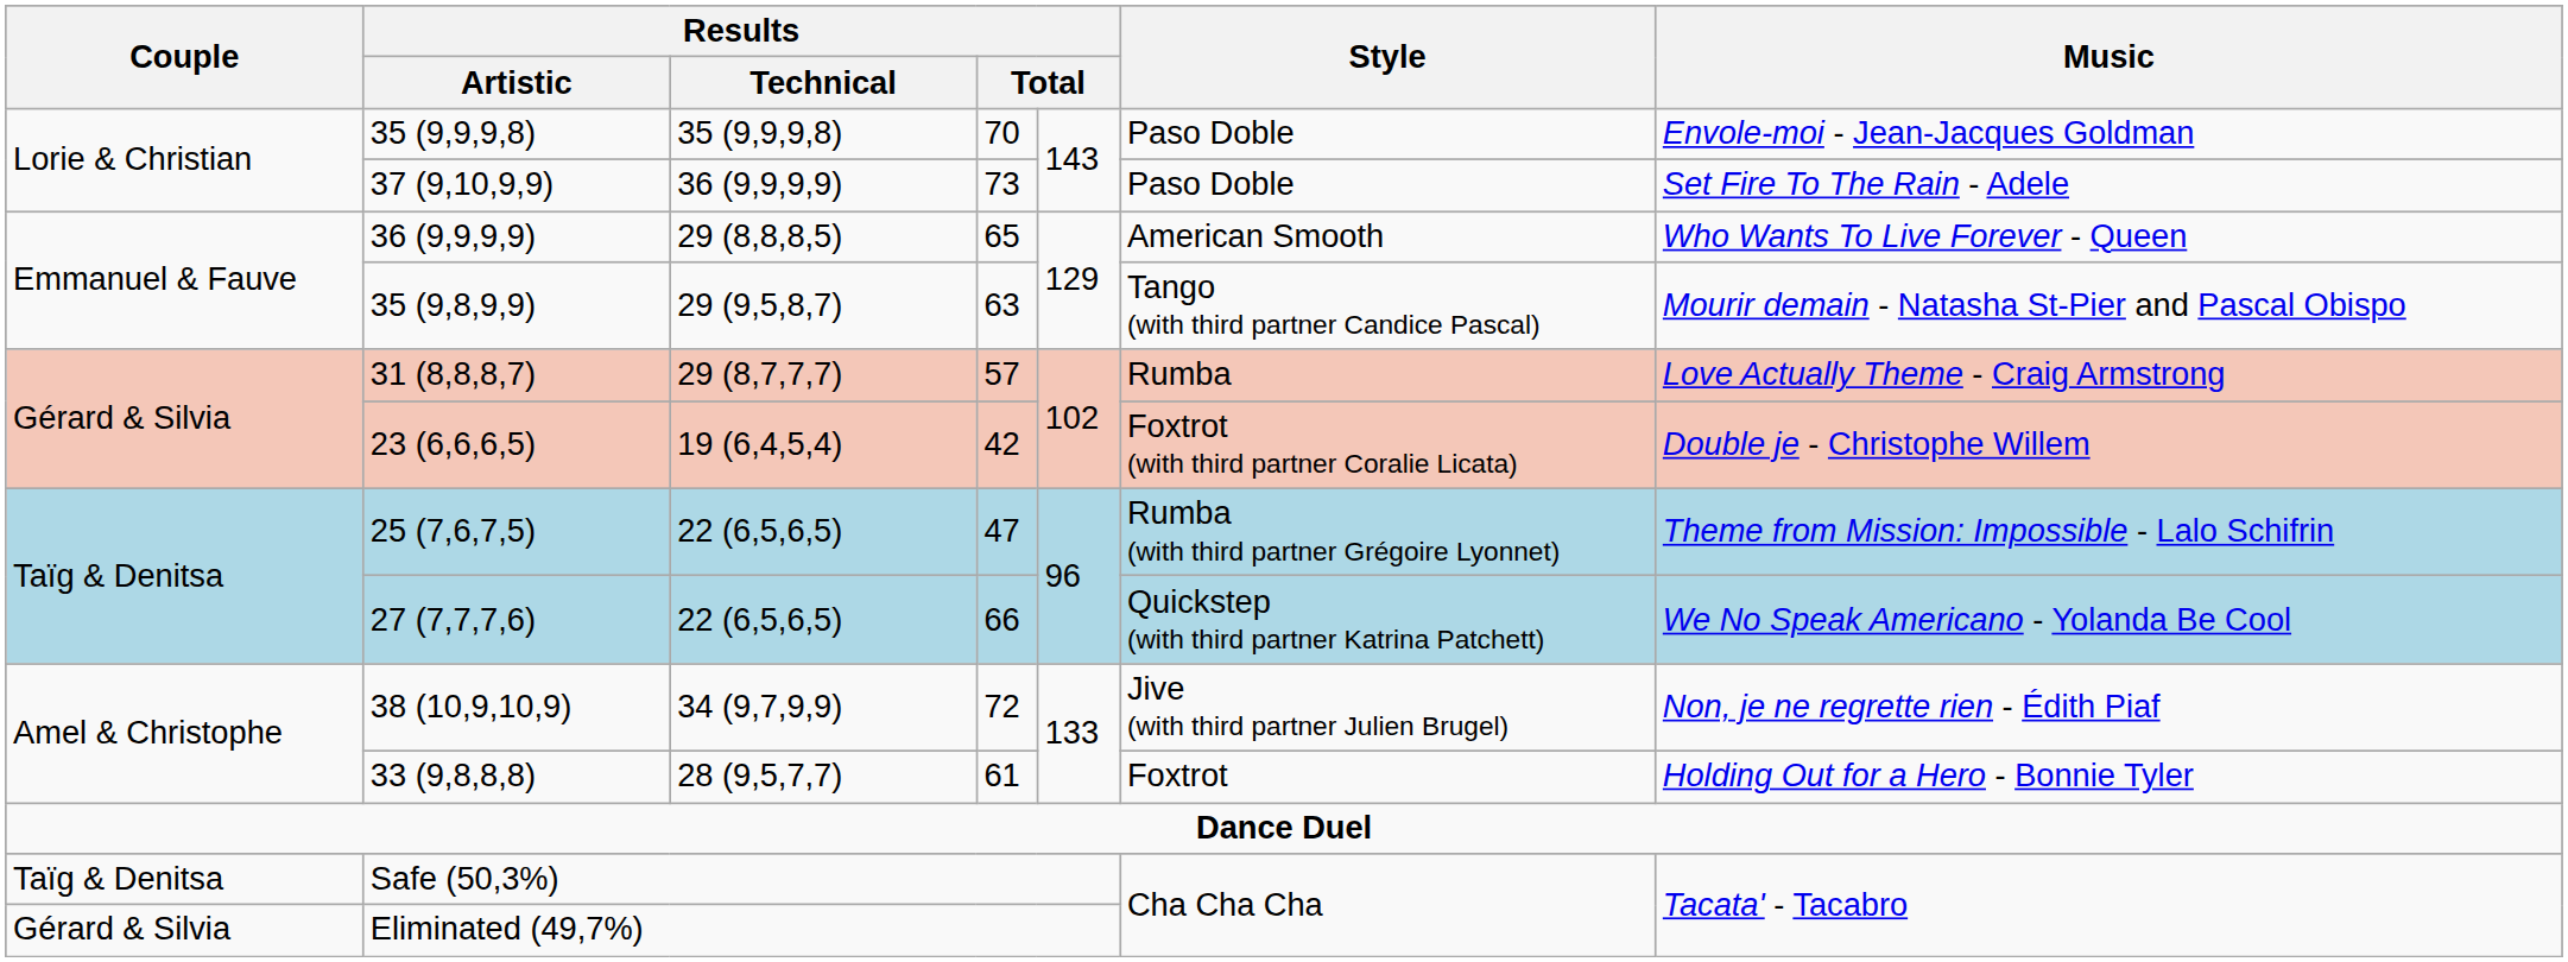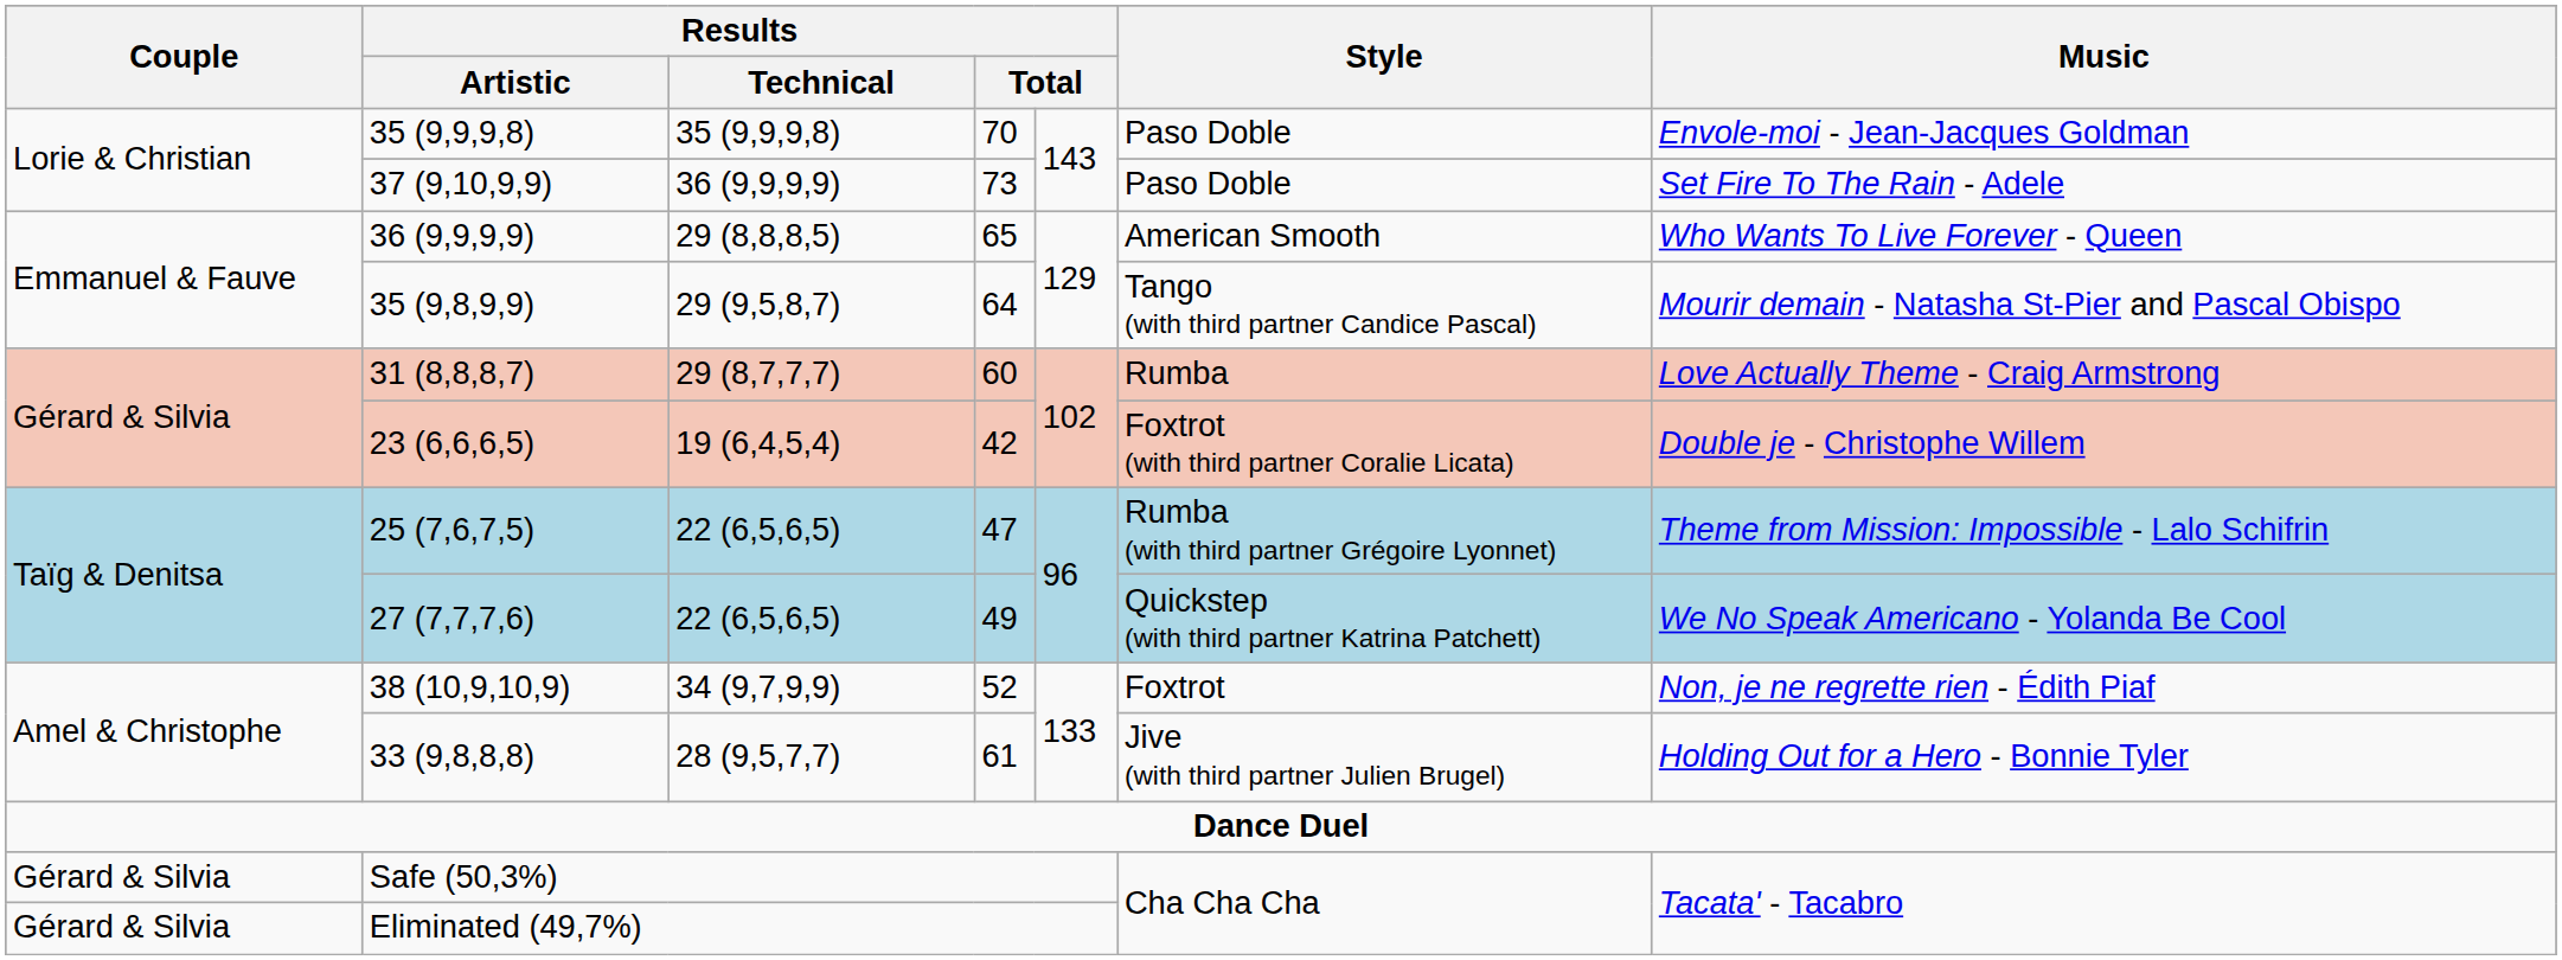 <table class="wikitable" style="width:80%;">
 <tr>
 <th rowspan="2">Couple</th>
 <th colspan=4>Results</th>
 <th rowspan="2">Style</th>
 <th rowspan="2">Music</th>
 </tr>
 <tr>
 <th style="width:12%;">Artistic</th>
 <th style="width:12%;">Technical</th>
 <th colspan="2">Total</th>
 </tr>
 <tr>
 <td rowspan="2">Lorie & Christian</td>
 <td>35 (9,9,9,8)</td>
 <td>35 (9,9,9,8)</td>
 <td>70</td>
 <td rowspan="2">143</td>
 <td>Paso Doble</td>
 <td><em><a href='#'>Envole-moi</a></em> - <a href='#'>Jean-Jacques Goldman</a></td>
 </tr>
 <tr>
 <td>37 (9,10,9,9)</td>
 <td>36 (9,9,9,9)</td>
 <td>73</td>
 <td>Paso Doble</td>
 <td><em><a href='#'>Set Fire To The Rain</a></em> - <a href='#'>Adele</a></td>
 </tr>
 <tr>
 <td rowspan="2">Emmanuel & Fauve</td>
 <td>36 (9,9,9,9)</td>
 <td>29 (8,8,8,5)</td>
 <td>65</td>
 <td rowspan="2">129</td>
 <td>American Smooth</td>
 <td><em><a href='#'>Who Wants To Live Forever</a></em> - <a href='#'>Queen</a></td>
 </tr>
 <tr>
 <td>35 (9,8,9,9)</td>
 <td>29 (9,5,8,7)</td>
-<td>63</td>
+<td>64</td>
 <td>Tango<br><small>(with third partner Candice Pascal)</small></td>
 <td><em><a href='#'>Mourir demain</a></em> - <a href='#'>Natasha St-Pier</a> and <a href='#'>Pascal Obispo</a></td>
 </tr>
 <tr>
 <td style="background:#f4c7b8;" rowspan="2">Gérard & Silvia</td>
 <td style="background:#f4c7b8;">31 (8,8,8,7)</td>
 <td style="background:#f4c7b8;">29 (8,7,7,7)</td>
-<td style="background:#f4c7b8;">57</td>
+<td style="background:#f4c7b8;">60</td>
 <td style="background:#f4c7b8;" rowspan="2">102</td>
 <td style="background:#f4c7b8;">Rumba</td>
 <td style="background:#f4c7b8;"><em><a href='#'>Love Actually Theme</a></em> - <a href='#'>Craig Armstrong</a></td>
 </tr>
 <tr>
 <td style="background:#f4c7b8;">23 (6,6,6,5)</td>
 <td style="background:#f4c7b8;">19 (6,4,5,4)</td>
 <td style="background:#f4c7b8;">42</td>
 <td style="background:#f4c7b8;">Foxtrot<br><small>(with third partner Coralie Licata)</small></td>
 <td style="background:#f4c7b8;"><em><a href='#'>Double je</a></em> - <a href='#'>Christophe Willem</a></td>
 </tr>
 <tr style="background:lightblue;">
 <td rowspan="2">Taïg & Denitsa</td>
 <td>25 (7,6,7,5)</td>
 <td>22 (6,5,6,5)</td>
 <td>47</td>
 <td rowspan="2">96</td>
 <td>Rumba<br><small>(with third partner Grégoire Lyonnet)</small></td>
 <td><em><a href='#'>Theme from Mission: Impossible</a></em> - <a href='#'>Lalo Schifrin</a></td>
 </tr>
 <tr style="background:lightblue;">
 <td>27 (7,7,7,6)</td>
 <td>22 (6,5,6,5)</td>
-<td>66</td>
+<td>49</td>
 <td>Quickstep<br><small>(with third partner Katrina Patchett)</small></td>
 <td><em><a href='#'>We No Speak Americano</a></em> - <a href='#'>Yolanda Be Cool</a></td>
 </tr>
 <tr>
 <td rowspan="2">Amel & Christophe</td>
 <td>38 (10,9,10,9)</td>
 <td>34 (9,7,9,9)</td>
-<td>72</td>
+<td>52</td>
 <td rowspan="2">133</td>
-<td>Jive<br><small>(with third partner Julien Brugel)</small></td>
+<td>Foxtrot</td>
 <td><em><a href='#'>Non, je ne regrette rien</a></em> - <a href='#'>Édith Piaf</a></td>
 </tr>
 <tr>
 <td>33 (9,8,8,8)</td>
 <td>28 (9,5,7,7)</td>
 <td>61</td>
-<td>Foxtrot</td>
+<td>Jive<br><small>(with third partner Julien Brugel)</small></td>
 <td><em><a href='#'>Holding Out for a Hero</a></em> - <a href='#'>Bonnie Tyler</a></td>
 </tr>
 <tr>
 <td colspan=7 style="text-align:center;"><strong>Dance Duel</strong></td>
 </tr>
 <tr>
-<td>Taïg & Denitsa</td>
+<td>Gérard & Silvia</td>
 <td colspan=4>Safe (50,3%)</td>
 <td rowspan=2>Cha Cha Cha</td>
 <td rowspan=2><em><a href='#'>Tacata'</a></em> - <a href='#'>Tacabro</a></td>
 </tr>
 <tr>
 <td>Gérard & Silvia</td>
 <td colspan=4>Eliminated (49,7%)</td>
 </tr>
 </table>
